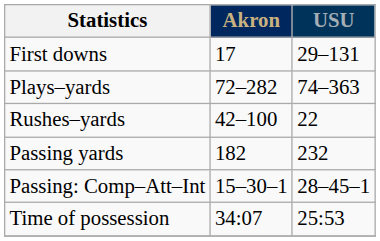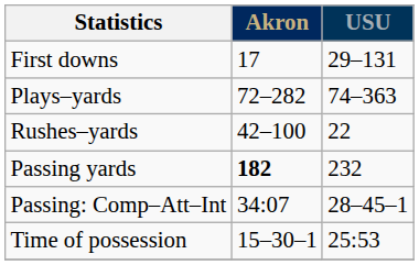 <table class="wikitable">
 <tr>
 <th>Statistics</th>
 <th style="background:#00285e; color:#c9b280">Akron</th>
 <th style="background:#003359; color:#a4aeb5">USU</th>
 </tr>
 <tr>
 <td>First downs</td>
 <td>17</td>
 <td>29–131</td>
 </tr>
 <tr>
 <td>Plays–yards</td>
 <td>72–282</td>
 <td>74–363</td>
 </tr>
 <tr>
 <td>Rushes–yards</td>
 <td>42–100</td>
 <td>22</td>
 </tr>
 <tr>
 <td>Passing yards</td>
-<td>182</td>
+<td><strong>182</strong></td>
 <td>232</td>
 </tr>
 <tr>
 <td>Passing: Comp–Att–Int</td>
-<td>15–30–1</td>
+<td>34:07</td>
 <td>28–45–1</td>
 </tr>
 <tr>
 <td>Time of possession</td>
-<td>34:07</td>
+<td>15–30–1</td>
 <td>25:53</td>
 </tr>
 <tr>
 </tr>
 </table>
